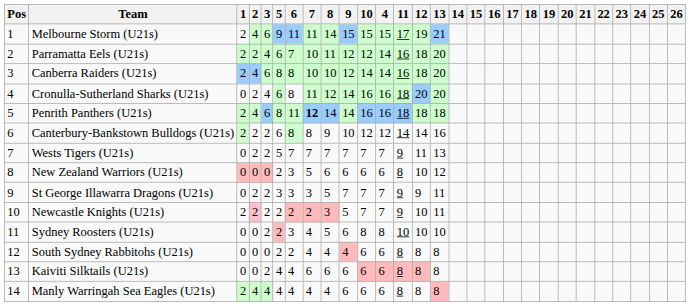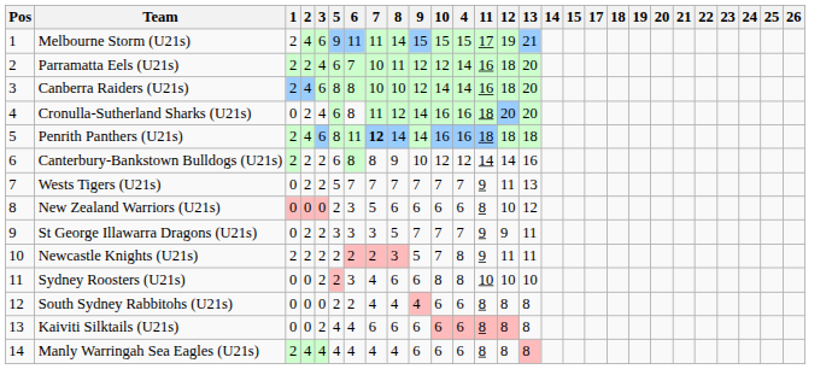 <table class="wikitable">
 <tr>
 <th>Pos</th>
 <th>Team</th>
 <th>1</th>
 <th>2</th>
 <th>3</th>
 <th>5</th>
 <th>6</th>
 <th>7</th>
 <th>8</th>
 <th>9</th>
 <th>10</th>
 <th>4</th>
 <th>11</th>
 <th>12</th>
 <th>13</th>
 <th>14</th>
 <th>15</th>
-<th>16</th>
 <th>17</th>
 <th>18</th>
 <th>19</th>
 <th>20</th>
 <th>21</th>
 <th>22</th>
 <th>23</th>
 <th>24</th>
 <th>25</th>
 <th>26</th>
 </tr>
 <tr>
 <td>1</td>
 <td> Melbourne Storm (U21s)</td>
 <td>2</td>
 <td style="background:#ccffcc;">4</td>
 <td style="background:#ccffcc;">6</td>
 <td style="background:#99ccff;">9</td>
 <td style="background:#99ccff;">11</td>
 <td style="background:#ccffcc;">11</td>
 <td style="background:#ccffcc;">14</td>
 <td style="background:#99ccff;">15</td>
 <td style="background:#ccffcc;">15</td>
 <td style="background:#ccffcc;">15</td>
 <td style="background:#ccffcc;"><u>17</u></td>
 <td style="background:#ccffcc;">19</td>
 <td style="background:#99ccff;">21</td>
-<td></td>
 <td></td>
 <td></td>
 <td></td>
 <td></td>
 <td></td>
 <td></td>
 <td></td>
 <td></td>
 <td></td>
 <td></td>
 <td></td>
 <td></td>
 </tr>
 <tr>
 <td>2</td>
 <td> Parramatta Eels (U21s)</td>
 <td style="background:#ccffcc;">2</td>
 <td style="background:#ccffcc;">2</td>
 <td style="background:#ccffcc;">4</td>
 <td style="background:#ccffcc;">6</td>
 <td style="background:#ccffcc;">7</td>
 <td style="background:#ccffcc;">10</td>
 <td style="background:#ccffcc;">11</td>
 <td style="background:#ccffcc;">12</td>
 <td style="background:#ccffcc;">12</td>
 <td style="background:#ccffcc;">14</td>
 <td style="background:#ccffcc;"><u>16</u></td>
 <td style="background:#ccffcc;">18</td>
 <td style="background:#ccffcc;">20</td>
 <td></td>
 <td></td>
 <td></td>
 <td></td>
 <td></td>
 <td></td>
 <td></td>
 <td></td>
 <td></td>
 <td></td>
 <td></td>
 <td></td>
-<td></td>
 </tr>
 <tr>
 <td>3</td>
 <td> Canberra Raiders (U21s)</td>
 <td style="background:#99ccff;">2</td>
 <td style="background:#99ccff;">4</td>
 <td style="background:#ccffcc;">6</td>
 <td style="background:#ccffcc;">8</td>
 <td style="background:#ccffcc;">8</td>
 <td style="background:#ccffcc;">10</td>
 <td style="background:#ccffcc;">10</td>
 <td style="background:#ccffcc;">12</td>
 <td style="background:#ccffcc;">14</td>
 <td style="background:#ccffcc;">14</td>
 <td style="background:#ccffcc;"><u>16</u></td>
 <td style="background:#ccffcc;">18</td>
 <td style="background:#ccffcc;">20</td>
-<td></td>
 <td></td>
 <td></td>
 <td></td>
 <td></td>
 <td></td>
 <td></td>
 <td></td>
 <td></td>
 <td></td>
 <td></td>
 <td></td>
 <td></td>
 </tr>
 <tr>
 <td>4</td>
 <td> Cronulla-Sutherland Sharks (U21s)</td>
 <td>0</td>
 <td>2</td>
 <td>4</td>
 <td style="background:#ccffcc;">6</td>
 <td>8</td>
 <td style="background:#ccffcc;">11</td>
 <td style="background:#ccffcc;">12</td>
 <td style="background:#ccffcc;">14</td>
 <td style="background:#ccffcc;">16</td>
 <td style="background:#ccffcc;">16</td>
 <td style="background:#ccffcc;"><u>18</u></td>
 <td style="background:#99ccff;">20</td>
 <td style="background:#ccffcc;">20</td>
 <td></td>
 <td></td>
 <td></td>
 <td></td>
 <td></td>
 <td></td>
 <td></td>
 <td></td>
 <td></td>
 <td></td>
 <td></td>
 <td></td>
-<td></td>
 </tr>
 <tr>
 <td>5</td>
 <td> Penrith Panthers (U21s)</td>
 <td style="background:#ccffcc;">2</td>
 <td style="background:#ccffcc;">4</td>
 <td style="background:#99ccff;">6</td>
 <td style="background:#ccffcc;">8</td>
 <td style="background:#ccffcc;">11</td>
 <td style="background:#99ccff;"><strong>12</strong></td>
 <td style="background:#99ccff;">14</td>
 <td style="background:#ccffcc;">14</td>
 <td style="background:#99ccff;">16</td>
 <td style="background:#99ccff;">16</td>
 <td style="background:#99ccff;"><u>18</u></td>
 <td style="background:#ccffcc;">18</td>
 <td style="background:#ccffcc;">18</td>
-<td></td>
 <td></td>
 <td></td>
 <td></td>
 <td></td>
 <td></td>
 <td></td>
 <td></td>
 <td></td>
 <td></td>
 <td></td>
 <td></td>
 <td></td>
 </tr>
 <tr>
 <td>6</td>
 <td> Canterbury-Bankstown Bulldogs (U21s)</td>
 <td style="background:#ccffcc;">2</td>
 <td>2</td>
 <td>2</td>
 <td>6</td>
 <td style="background:#ccffcc;">8</td>
 <td>8</td>
 <td>9</td>
 <td>10</td>
 <td>12</td>
 <td>12</td>
 <td><u>14</u></td>
 <td>14</td>
 <td>16</td>
 <td></td>
 <td></td>
 <td></td>
 <td></td>
 <td></td>
 <td></td>
 <td></td>
 <td></td>
 <td></td>
 <td></td>
 <td></td>
 <td></td>
-<td></td>
 </tr>
 <tr>
 <td>7</td>
 <td> Wests Tigers (U21s)</td>
 <td>0</td>
 <td>2</td>
 <td>2</td>
 <td>5</td>
 <td>7</td>
 <td>7</td>
 <td>7</td>
 <td>7</td>
 <td>7</td>
 <td>7</td>
 <td><u>9</u></td>
 <td>11</td>
 <td>13</td>
-<td></td>
 <td></td>
 <td></td>
 <td></td>
 <td></td>
 <td></td>
 <td></td>
 <td></td>
 <td></td>
 <td></td>
 <td></td>
 <td></td>
 <td></td>
 </tr>
 <tr>
 <td>8</td>
 <td> New Zealand Warriors (U21s)</td>
 <td style="background:#ffbbbb;">0</td>
 <td style="background:#ffbbbb;">0</td>
 <td style="background:#ffbbbb;">0</td>
 <td>2</td>
 <td>3</td>
 <td>5</td>
 <td>6</td>
 <td>6</td>
 <td>6</td>
 <td>6</td>
 <td><u>8</u></td>
 <td>10</td>
 <td>12</td>
 <td></td>
 <td></td>
 <td></td>
 <td></td>
 <td></td>
 <td></td>
 <td></td>
 <td></td>
 <td></td>
 <td></td>
 <td></td>
 <td></td>
-<td></td>
 </tr>
 <tr>
 <td>9</td>
 <td> St George Illawarra Dragons (U21s)</td>
 <td>0</td>
 <td>2</td>
 <td>2</td>
 <td>3</td>
 <td>3</td>
 <td>3</td>
 <td>5</td>
 <td>7</td>
 <td>7</td>
 <td>7</td>
 <td><u>9</u></td>
 <td>9</td>
 <td>11</td>
 <td></td>
 <td></td>
 <td></td>
 <td></td>
 <td></td>
 <td></td>
 <td></td>
 <td></td>
 <td></td>
 <td></td>
 <td></td>
 <td></td>
-<td></td>
 </tr>
 <tr>
 <td>10</td>
 <td> Newcastle Knights (U21s)</td>
 <td>2</td>
-<td style="background: pink;">2</td>
+<td>2</td>
 <td>2</td>
 <td>2</td>
 <td style="background:#ffbbbb;">2</td>
 <td style="background:#ffbbbb;">2</td>
 <td style="background:#ffbbbb;">3</td>
 <td>5</td>
 <td>7</td>
-<td>7</td>
+<td>8</td>
 <td><u>9</u></td>
-<td>10</td>
 <td>11</td>
-<td></td>
+<td>11</td>
 <td></td>
 <td></td>
 <td></td>
 <td></td>
 <td></td>
 <td></td>
 <td></td>
 <td></td>
 <td></td>
 <td></td>
 <td></td>
 <td></td>
 </tr>
 <tr>
 <td>11</td>
 <td> Sydney Roosters (U21s)</td>
 <td>0</td>
 <td>0</td>
 <td>2</td>
 <td style="background:#ffbbbb;">2</td>
 <td>3</td>
 <td>4</td>
-<td>5</td>
+<td>6</td>
 <td>6</td>
 <td>8</td>
 <td>8</td>
 <td><u>10</u></td>
 <td>10</td>
 <td>10</td>
-<td></td>
 <td></td>
 <td></td>
 <td></td>
 <td></td>
 <td></td>
 <td></td>
 <td></td>
 <td></td>
 <td></td>
 <td></td>
 <td></td>
 <td></td>
 </tr>
 <tr>
 <td>12</td>
 <td> South Sydney Rabbitohs (U21s)</td>
 <td>0</td>
 <td>0</td>
 <td>0</td>
 <td>2</td>
 <td>2</td>
 <td>4</td>
 <td>4</td>
 <td style="background:#ffbbbb;">4</td>
 <td>6</td>
 <td>6</td>
 <td><u>8</u></td>
 <td>8</td>
 <td>8</td>
 <td></td>
 <td></td>
 <td></td>
 <td></td>
 <td></td>
 <td></td>
 <td></td>
 <td></td>
 <td></td>
 <td></td>
 <td></td>
 <td></td>
-<td></td>
 </tr>
 <tr>
 <td>13</td>
 <td> Kaiviti Silktails (U21s)</td>
 <td>0</td>
 <td>0</td>
 <td>2</td>
 <td>4</td>
 <td>4</td>
 <td>6</td>
 <td>6</td>
 <td>6</td>
 <td style="background:#ffbbbb;">6</td>
 <td style="background:#ffbbbb;">6</td>
 <td style="background:#ffbbbb;"><u>8</u></td>
 <td style="background:#ffbbbb;">8</td>
 <td>8</td>
-<td></td>
 <td></td>
 <td></td>
 <td></td>
 <td></td>
 <td></td>
 <td></td>
 <td></td>
 <td></td>
 <td></td>
 <td></td>
 <td></td>
 <td></td>
 </tr>
 <tr>
 <td>14</td>
 <td> Manly Warringah Sea Eagles (U21s)</td>
 <td style="background:#ccffcc;">2</td>
 <td style="background:#ccffcc;">4</td>
 <td style="background:#ccffcc;">4</td>
 <td>4</td>
 <td>4</td>
 <td>4</td>
 <td>4</td>
 <td>6</td>
 <td>6</td>
 <td>6</td>
 <td><u>8</u></td>
 <td>8</td>
 <td style="background:#ffbbbb;">8</td>
 <td></td>
 <td></td>
 <td></td>
 <td></td>
 <td></td>
 <td></td>
 <td></td>
 <td></td>
 <td></td>
 <td></td>
 <td></td>
 <td></td>
-<td></td>
 </tr>
 </table>
